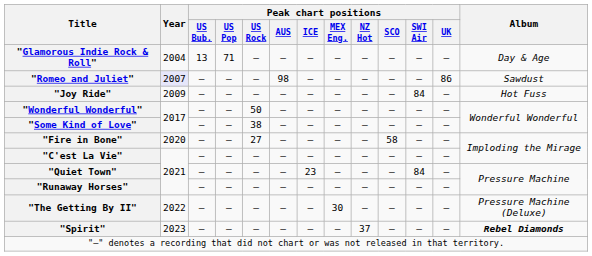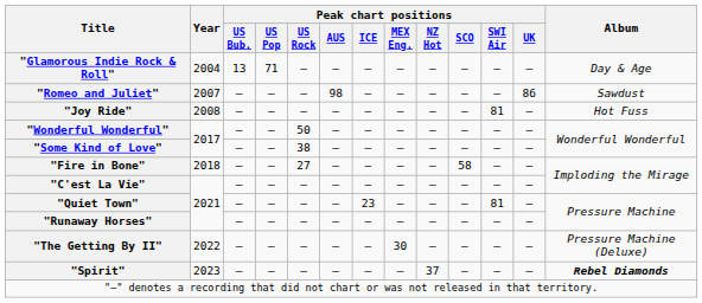 <table class="wikitable plainrowheaders" style="text-align:center;">
 <tr>
 <th scope="col" rowspan="2" style="width:16em;">Title</th>
 <th scope="col" rowspan="2" style="width:1em;">Year</th>
 <th scope="col" colspan="10">Peak chart positions</th>
 <th scope="col" rowspan="2" style="width:13em;">Album</th>
 </tr>
 <tr>
 <th scope="col" style="width:2.7em;font-size:90%;"><a href='#'>US Bub.</a><br></th>
 <th scope="col" style="width:2.7em;font-size:90%;"><a href='#'>US<br>Pop</a><br></th>
 <th scope="col" style="width:2.7em;font-size:90%;"><a href='#'>US<br>Rock</a><br></th>
 <th scope="col" style="width:2.7em;font-size:90%;"><a href='#'>AUS</a><br></th>
 <th scope="col" style="width:2.7em;font-size:90%;"><a href='#'>ICE</a><br></th>
 <th scope="col" style="width:2.7em;font-size:90%;"><a href='#'>MEX<br>Eng.</a><br></th>
 <th scope="col" style="width:2.7em;font-size:90%;"><a href='#'>NZ<br>Hot</a><br></th>
 <th scope="col" style="width:2.7em;font-size:90%;"><a href='#'>SCO</a><br></th>
 <th scope="col" style="width:2.7em;font-size:90%;"><a href='#'>SWI<br>Air</a><br></th>
 <th scope="col" style="width:2.7em;font-size:90%;"><a href='#'>UK</a><br></th>
 </tr>
 <tr>
 <th scope="row">"<a href='#'>Glamorous Indie Rock & Roll</a>"</th>
 <td>2004</td>
 <td>13</td>
 <td>71</td>
 <td>—</td>
 <td>—</td>
 <td>—</td>
 <td>—</td>
 <td>—</td>
 <td>—</td>
 <td>—</td>
 <td>—</td>
 <td><em>Day & Age</em></td>
 </tr>
 <tr>
 <th scope="row">"<a href='#'>Romeo and Juliet</a>"</th>
-<td style="background: lavender;">2007</td>
+<td>2007</td>
 <td>—</td>
 <td>—</td>
 <td>—</td>
 <td>98</td>
 <td>—</td>
 <td>—</td>
 <td>—</td>
 <td>—</td>
 <td>—</td>
 <td>86</td>
 <td><em>Sawdust</em></td>
 </tr>
 <tr>
 <th scope="row">"Joy Ride"</th>
-<td>2009</td>
+<td>2008</td>
 <td>—</td>
 <td>—</td>
 <td>—</td>
 <td>—</td>
 <td>—</td>
 <td>—</td>
 <td>—</td>
 <td>—</td>
-<td>84</td>
+<td>81</td>
 <td>—</td>
 <td><em>Hot Fuss</em></td>
 </tr>
 <tr>
 <th scope="row">"<a href='#'>Wonderful Wonderful</a>"</th>
 <td rowspan="2">2017</td>
 <td>—</td>
 <td>—</td>
 <td>50</td>
 <td>—</td>
 <td>—</td>
 <td>—</td>
 <td>—</td>
 <td>—</td>
 <td>—</td>
 <td>—</td>
 <td rowspan="2"><em>Wonderful Wonderful</em></td>
 </tr>
 <tr>
 <th scope="row">"<a href='#'>Some Kind of Love</a>"</th>
 <td>—</td>
 <td>—</td>
 <td>38</td>
 <td>—</td>
 <td>—</td>
 <td>—</td>
 <td>—</td>
 <td>—</td>
 <td>—</td>
 <td>—</td>
 </tr>
 <tr>
 <th scope="row">"Fire in Bone"</th>
-<td>2020</td>
+<td>2018</td>
 <td>—</td>
 <td>—</td>
 <td>27</td>
 <td>—</td>
 <td>—</td>
 <td>—</td>
 <td>—</td>
 <td>58</td>
 <td>—</td>
 <td>—</td>
 <td rowspan="2"><em>Imploding the Mirage</em></td>
 </tr>
 <tr>
 <th scope="row">"C'est La Vie"</th>
 <td rowspan="3">2021</td>
 <td>—</td>
 <td>—</td>
 <td>—</td>
 <td>—</td>
 <td>—</td>
 <td>—</td>
 <td>—</td>
 <td>—</td>
 <td>—</td>
 <td>—</td>
 </tr>
 <tr>
 <th scope="row">"Quiet Town"</th>
 <td>—</td>
 <td>—</td>
 <td>—</td>
 <td>—</td>
 <td>23</td>
 <td>—</td>
 <td>—</td>
 <td>—</td>
-<td>84</td>
+<td>81</td>
 <td>—</td>
 <td rowspan="2"><em>Pressure Machine</em></td>
 </tr>
 <tr>
 <th scope="row">"Runaway Horses"<br></th>
 <td>—</td>
 <td>—</td>
 <td>—</td>
 <td>—</td>
 <td>—</td>
 <td>—</td>
 <td>—</td>
 <td>—</td>
 <td>—</td>
 <td>—</td>
 </tr>
 <tr>
 <th scope="row">"The Getting By II"<br></th>
 <td>2022</td>
 <td>—</td>
 <td>—</td>
 <td>—</td>
 <td>—</td>
 <td>—</td>
 <td>30</td>
 <td>—</td>
 <td>—</td>
 <td>—</td>
 <td>—</td>
 <td><em>Pressure Machine (Deluxe)</em></td>
 </tr>
 <tr>
 <th scope="row">"Spirit"</th>
 <td>2023</td>
 <td>—</td>
 <td>—</td>
 <td>—</td>
 <td>—</td>
 <td>—</td>
 <td>—</td>
 <td>37</td>
 <td>—</td>
 <td>—</td>
 <td>—</td>
 <td><strong><em>Rebel Diamonds</em></strong></td>
 </tr>
 <tr>
 <td colspan="14" style="font-size:90%">"—" denotes a recording that did not chart or was not released in that territory.</td>
 </tr>
 </table>
